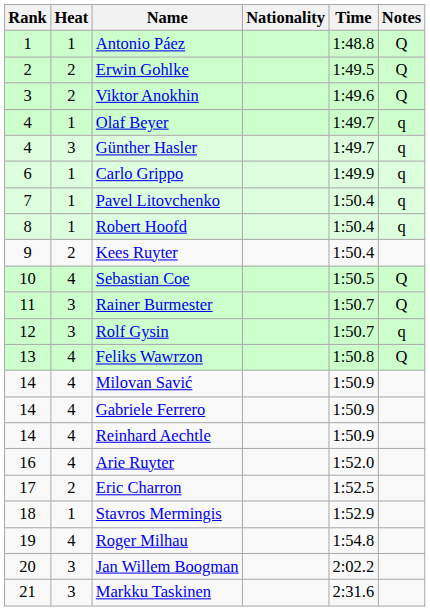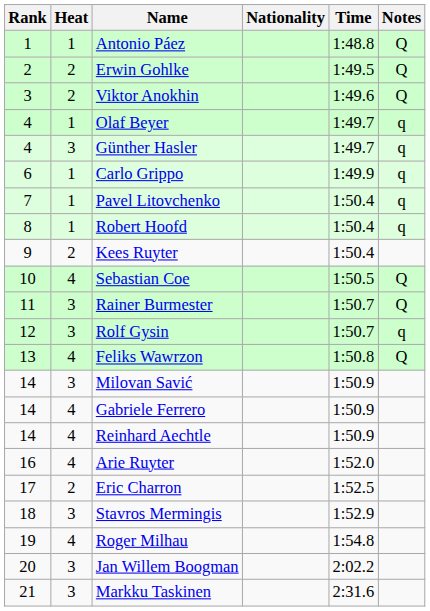 <table class="wikitable sortable" style="text-align:center">
 <tr>
 <th>Rank</th>
 <th>Heat</th>
 <th>Name</th>
 <th>Nationality</th>
 <th>Time</th>
 <th>Notes</th>
 </tr>
 <tr bgcolor=ccffcc>
 <td>1</td>
 <td>1</td>
 <td align="left"><a href='#'>Antonio Páez</a></td>
 <td align=left></td>
 <td>1:48.8</td>
 <td>Q</td>
 </tr>
 <tr bgcolor=ccffcc>
 <td>2</td>
 <td>2</td>
 <td align="left"><a href='#'>Erwin Gohlke</a></td>
 <td align=left></td>
 <td>1:49.5</td>
 <td>Q</td>
 </tr>
 <tr bgcolor=ccffcc>
 <td>3</td>
 <td>2</td>
 <td align="left"><a href='#'>Viktor Anokhin</a></td>
 <td align=left></td>
 <td>1:49.6</td>
 <td>Q</td>
 </tr>
 <tr bgcolor=ccffcc>
 <td>4</td>
 <td>1</td>
 <td align="left"><a href='#'>Olaf Beyer</a></td>
 <td align=left></td>
 <td>1:49.7</td>
 <td>q</td>
 </tr>
 <tr bgcolor=ddffdd>
 <td>4</td>
 <td>3</td>
 <td align="left"><a href='#'>Günther Hasler</a></td>
 <td align=left></td>
 <td>1:49.7</td>
 <td>q</td>
 </tr>
 <tr bgcolor=ddffdd>
 <td>6</td>
 <td>1</td>
 <td align="left"><a href='#'>Carlo Grippo</a></td>
 <td align=left></td>
 <td>1:49.9</td>
 <td>q</td>
 </tr>
 <tr bgcolor=ddffdd>
 <td>7</td>
 <td>1</td>
 <td align="left"><a href='#'>Pavel Litovchenko</a></td>
 <td align=left></td>
 <td>1:50.4</td>
 <td>q</td>
 </tr>
 <tr bgcolor=ddffdd>
 <td>8</td>
 <td>1</td>
 <td align="left"><a href='#'>Robert Hoofd</a></td>
 <td align=left></td>
 <td>1:50.4</td>
 <td>q</td>
 </tr>
 <tr>
 <td>9</td>
 <td>2</td>
 <td align="left"><a href='#'>Kees Ruyter</a></td>
 <td align=left></td>
 <td>1:50.4</td>
 <td></td>
 </tr>
 <tr bgcolor=ccffcc>
 <td>10</td>
 <td>4</td>
 <td align="left"><a href='#'>Sebastian Coe</a></td>
 <td align=left></td>
 <td>1:50.5</td>
 <td>Q</td>
 </tr>
 <tr bgcolor=ccffcc>
 <td>11</td>
 <td>3</td>
 <td align="left"><a href='#'>Rainer Burmester</a></td>
 <td align=left></td>
 <td>1:50.7</td>
 <td>Q</td>
 </tr>
 <tr bgcolor=ccffcc>
 <td>12</td>
 <td>3</td>
 <td align="left"><a href='#'>Rolf Gysin</a></td>
 <td align=left></td>
 <td>1:50.7</td>
 <td>q</td>
 </tr>
 <tr bgcolor=ccffcc>
 <td>13</td>
 <td>4</td>
 <td align="left"><a href='#'>Feliks Wawrzon</a></td>
 <td align=left></td>
 <td>1:50.8</td>
 <td>Q</td>
 </tr>
 <tr>
 <td>14</td>
-<td>4</td>
+<td>3</td>
 <td align="left"><a href='#'>Milovan Savić</a></td>
 <td align=left></td>
 <td>1:50.9</td>
 <td></td>
 </tr>
 <tr>
 <td>14</td>
 <td>4</td>
 <td align="left"><a href='#'>Gabriele Ferrero</a></td>
 <td align=left></td>
 <td>1:50.9</td>
 <td></td>
 </tr>
 <tr>
 <td>14</td>
 <td>4</td>
 <td align="left"><a href='#'>Reinhard Aechtle</a></td>
 <td align=left></td>
 <td>1:50.9</td>
 <td></td>
 </tr>
 <tr>
 <td>16</td>
 <td>4</td>
 <td align="left"><a href='#'>Arie Ruyter</a></td>
 <td align=left></td>
 <td>1:52.0</td>
 <td></td>
 </tr>
 <tr>
 <td>17</td>
 <td>2</td>
 <td align="left"><a href='#'>Eric Charron</a></td>
 <td align=left></td>
 <td>1:52.5</td>
 <td></td>
 </tr>
 <tr>
 <td>18</td>
-<td>1</td>
+<td>3</td>
 <td align="left"><a href='#'>Stavros Mermingis</a></td>
 <td align=left></td>
 <td>1:52.9</td>
 <td></td>
 </tr>
 <tr>
 <td>19</td>
 <td>4</td>
 <td align="left"><a href='#'>Roger Milhau</a></td>
 <td align=left></td>
 <td>1:54.8</td>
 <td></td>
 </tr>
 <tr>
 <td>20</td>
 <td>3</td>
 <td align="left"><a href='#'>Jan Willem Boogman</a></td>
 <td align=left></td>
 <td>2:02.2</td>
 <td></td>
 </tr>
 <tr>
 <td>21</td>
 <td>3</td>
 <td align="left"><a href='#'>Markku Taskinen</a></td>
 <td align=left></td>
 <td>2:31.6</td>
 <td></td>
 </tr>
 </table>
